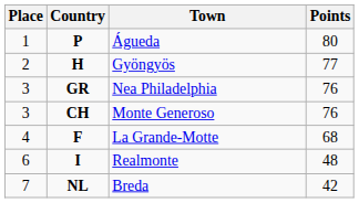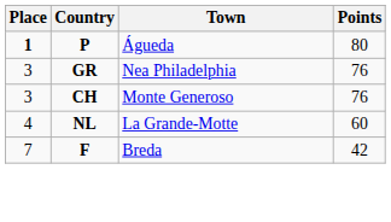 <table class="wikitable" style="text-align;">
 <tr>
 <th width="25">Place</th>
 <th width="25">Country</th>
 <th width="200">Town</th>
 <th width="25">Points</th>
 </tr>
 <tr>
-<td align="center">1</td>
+<td align="center"><strong>1</strong></td>
 <td align="center"><strong>P</strong></td>
 <td align="left"><a href='#'>Águeda</a></td>
 <td align="center">80</td>
-</tr>
-<tr>
-<td align="center">2</td>
-<td align="center"><strong>H</strong></td>
-<td align="left"><a href='#'>Gyöngyös</a></td>
-<td align="center">77</td>
 </tr>
 <tr>
 <td align="center">3</td>
 <td align="center"><strong>GR</strong></td>
 <td align="left"><a href='#'>Nea Philadelphia</a></td>
 <td align="center">76</td>
 </tr>
 <tr>
 <td align="center">3</td>
 <td align="center"><strong>CH</strong></td>
 <td align="left"><a href='#'>Monte Generoso</a></td>
 <td align="center">76</td>
 </tr>
 <tr>
 <td align="center">4</td>
-<td align="center"><strong>F</strong></td>
+<td align="center"><strong>NL</strong></td>
 <td align="left"><a href='#'>La Grande-Motte</a></td>
-<td align="center">68</td>
-</tr>
-<tr>
-<td align="center">6</td>
-<td align="center"><strong>I</strong></td>
-<td align="left"><a href='#'>Realmonte</a></td>
-<td align="center">48</td>
+<td align="center">60</td>
 </tr>
 <tr>
 <td align="center">7</td>
-<td align="center"><strong>NL</strong></td>
+<td align="center"><strong>F</strong></td>
 <td align="left"><a href='#'>Breda</a></td>
 <td align="center">42</td>
 </tr>
 </table>
